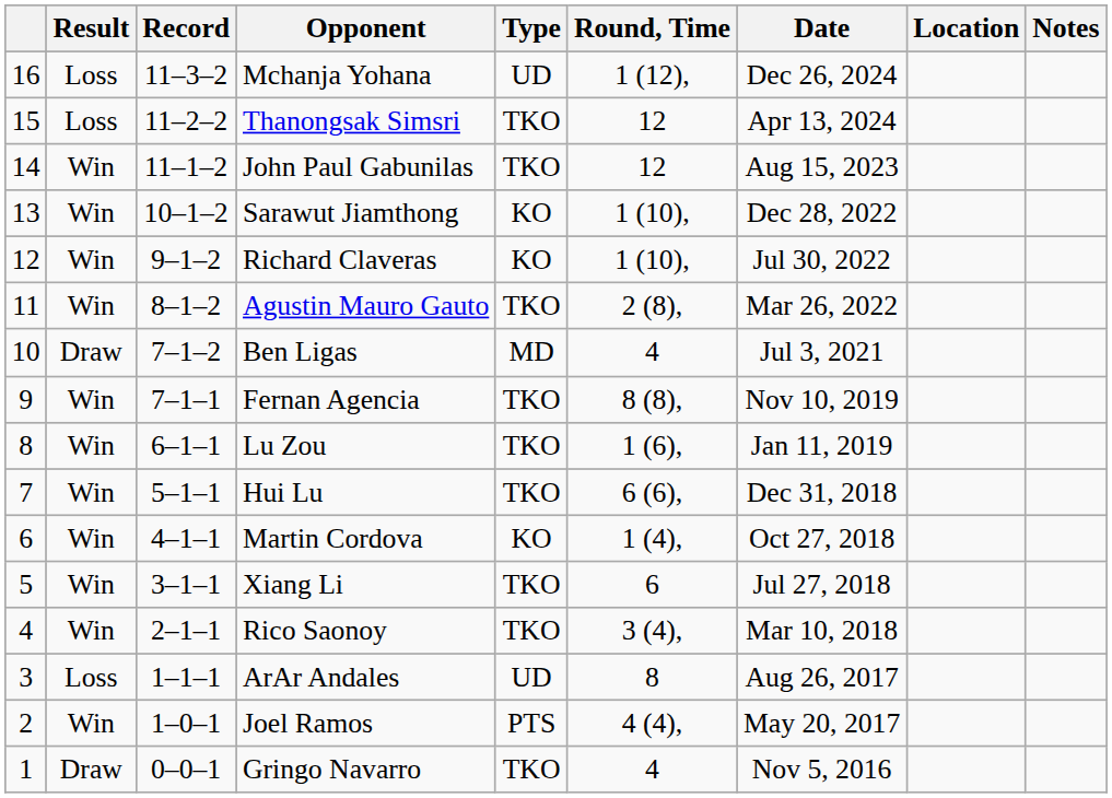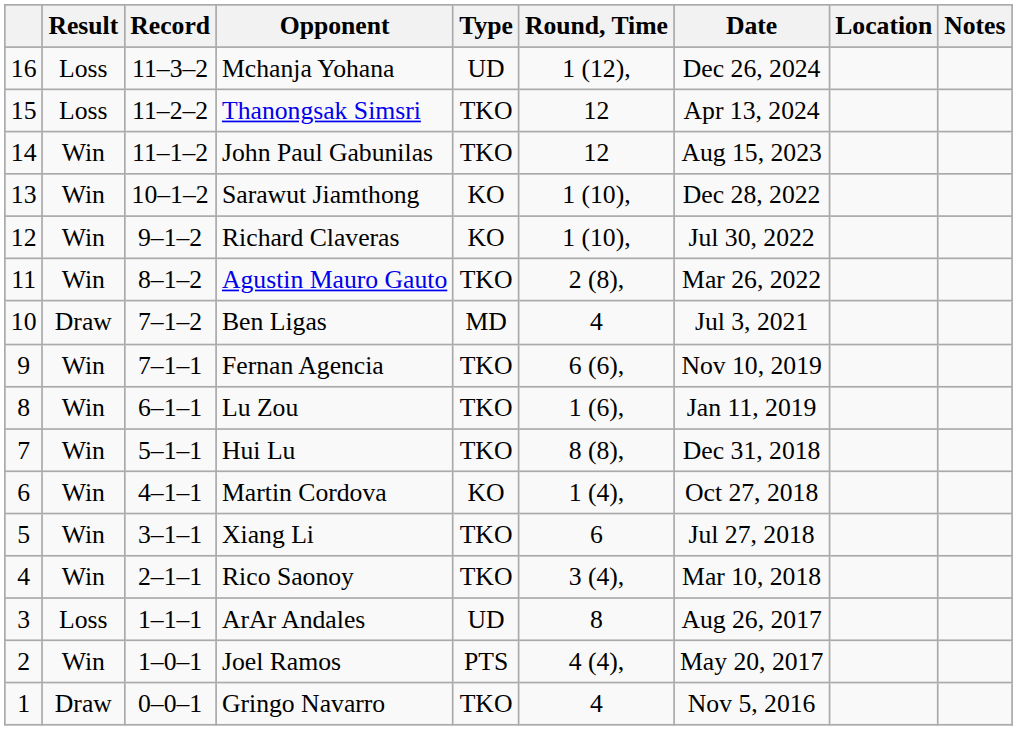 <table class="wikitable" style="text-align:center; font-size:95%">
 <tr>
 <th></th>
 <th>Result</th>
 <th>Record</th>
 <th>Opponent</th>
 <th>Type</th>
 <th>Round, Time</th>
 <th>Date</th>
 <th>Location</th>
 <th>Notes</th>
 </tr>
 <tr>
 <td>16</td>
 <td>Loss</td>
 <td>11–3–2</td>
 <td align=left>Mchanja Yohana</td>
 <td>UD</td>
 <td>1 (12), </td>
 <td>Dec 26, 2024</td>
 <td align=left></td>
 <td align=left></td>
 </tr>
 <tr>
 <td>15</td>
 <td>Loss</td>
 <td>11–2–2</td>
 <td align=left><a href='#'>Thanongsak Simsri</a></td>
 <td>TKO</td>
 <td>12</td>
 <td>Apr 13, 2024</td>
 <td align=left></td>
 <td align=left></td>
 </tr>
 <tr>
 <td>14</td>
 <td>Win</td>
 <td>11–1–2</td>
 <td align=left>John Paul Gabunilas</td>
 <td>TKO</td>
 <td>12</td>
 <td>Aug 15, 2023</td>
 <td align=left></td>
 <td align=left></td>
 </tr>
 <tr>
 <td>13</td>
 <td>Win</td>
 <td>10–1–2</td>
 <td align=left>Sarawut Jiamthong</td>
 <td>KO</td>
 <td>1 (10), </td>
 <td>Dec 28, 2022</td>
 <td align=left></td>
 <td align=left></td>
 </tr>
 <tr>
 <td>12</td>
 <td>Win</td>
 <td>9–1–2</td>
 <td align=left>Richard Claveras</td>
 <td>KO</td>
 <td>1 (10), </td>
 <td>Jul 30, 2022</td>
 <td align=left></td>
 <td></td>
 </tr>
 <tr>
 <td>11</td>
 <td>Win</td>
 <td>8–1–2</td>
 <td align=left><a href='#'>Agustin Mauro Gauto</a></td>
 <td>TKO</td>
 <td>2 (8), </td>
 <td>Mar 26, 2022</td>
 <td align=left></td>
 <td></td>
 </tr>
 <tr>
 <td>10</td>
 <td>Draw</td>
 <td>7–1–2</td>
 <td align=left>Ben Ligas</td>
 <td>MD</td>
 <td>4</td>
 <td>Jul 3, 2021</td>
 <td align=left></td>
 <td></td>
 </tr>
 <tr>
 <td>9</td>
 <td>Win</td>
 <td>7–1–1</td>
 <td align=left>Fernan Agencia</td>
 <td>TKO</td>
-<td>8 (8), </td>
+<td>6 (6), </td>
 <td>Nov 10, 2019</td>
 <td align=left></td>
 <td></td>
 </tr>
 <tr>
 <td>8</td>
 <td>Win</td>
 <td>6–1–1</td>
 <td align=left>Lu Zou</td>
 <td>TKO</td>
 <td>1 (6), </td>
 <td>Jan 11, 2019</td>
 <td align=left></td>
 <td></td>
 </tr>
 <tr>
 <td>7</td>
 <td>Win</td>
 <td>5–1–1</td>
 <td align=left>Hui Lu</td>
 <td>TKO</td>
-<td>6 (6), </td>
+<td>8 (8), </td>
 <td>Dec 31, 2018</td>
 <td align=left></td>
 <td></td>
 </tr>
 <tr>
 <td>6</td>
 <td>Win</td>
 <td>4–1–1</td>
 <td align=left>Martin Cordova</td>
 <td>KO</td>
 <td>1 (4), </td>
 <td>Oct 27, 2018</td>
 <td align=left></td>
 <td></td>
 </tr>
 <tr>
 <td>5</td>
 <td>Win</td>
 <td>3–1–1</td>
 <td align=left>Xiang Li</td>
 <td>TKO</td>
 <td>6</td>
 <td>Jul 27, 2018</td>
 <td align=left></td>
 <td></td>
 </tr>
 <tr>
 <td>4</td>
 <td>Win</td>
 <td>2–1–1</td>
 <td align=left>Rico Saonoy</td>
 <td>TKO</td>
 <td>3 (4), </td>
 <td>Mar 10, 2018</td>
 <td align=left></td>
 <td></td>
 </tr>
 <tr>
 <td>3</td>
 <td>Loss</td>
 <td>1–1–1</td>
 <td align=left>ArAr Andales</td>
 <td>UD</td>
 <td>8</td>
 <td>Aug 26, 2017</td>
 <td align=left></td>
 <td></td>
 </tr>
 <tr>
 <td>2</td>
 <td>Win</td>
 <td>1–0–1</td>
 <td align=left>Joel Ramos</td>
 <td>PTS</td>
 <td>4 (4), </td>
 <td>May 20, 2017</td>
 <td align=left></td>
 <td></td>
 </tr>
 <tr>
 <td>1</td>
 <td>Draw</td>
 <td>0–0–1</td>
 <td align=left>Gringo Navarro</td>
 <td>TKO</td>
 <td>4</td>
 <td>Nov 5, 2016</td>
 <td align=left></td>
 <td></td>
 </tr>
 </table>
